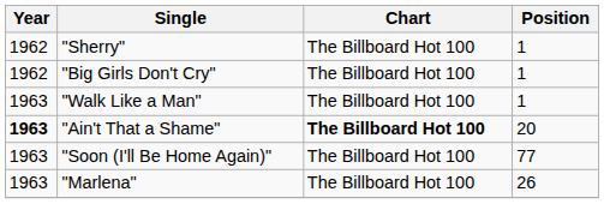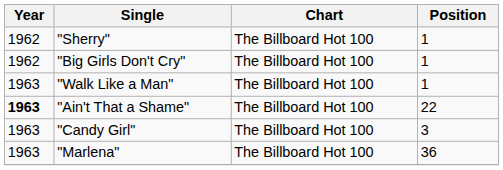 <table class="wikitable sortable" width="550px">
 <tr>
 <th align="left">Year</th>
 <th align="left">Single</th>
 <th align="left">Chart</th>
 <th align="left">Position</th>
 </tr>
 <tr>
 <td align="left">1962</td>
 <td align="left">"Sherry"</td>
 <td align="left">The Billboard Hot 100</td>
 <td align="left">1</td>
 </tr>
 <tr>
 <td align="left">1962</td>
 <td align="left">"Big Girls Don't Cry"</td>
 <td align="left">The Billboard Hot 100</td>
 <td align="left">1</td>
 </tr>
 <tr>
 <td align="left">1963</td>
 <td align="left">"Walk Like a Man"</td>
 <td align="left">The Billboard Hot 100</td>
 <td align="left">1</td>
 </tr>
 <tr>
 <td align="left"><strong>1963</strong></td>
 <td align="left">"Ain't That a Shame"</td>
-<td align="left"><strong>The Billboard Hot 100</strong></td>
-<td align="left">20</td>
+<td align="left">The Billboard Hot 100</td>
+<td align="left">22</td>
 </tr>
 <tr>
 <td align="left">1963</td>
-<td align="left">"Soon (I'll Be Home Again)"</td>
+<td align="left">"Candy Girl"</td>
 <td align="left">The Billboard Hot 100</td>
-<td align="left">77</td>
+<td align="left">3</td>
 </tr>
 <tr>
 <td align="left">1963</td>
 <td align="left">"Marlena"</td>
 <td align="left">The Billboard Hot 100</td>
-<td align="left">26</td>
+<td align="left">36</td>
 </tr>
 <tr>
 </tr>
 </table>
